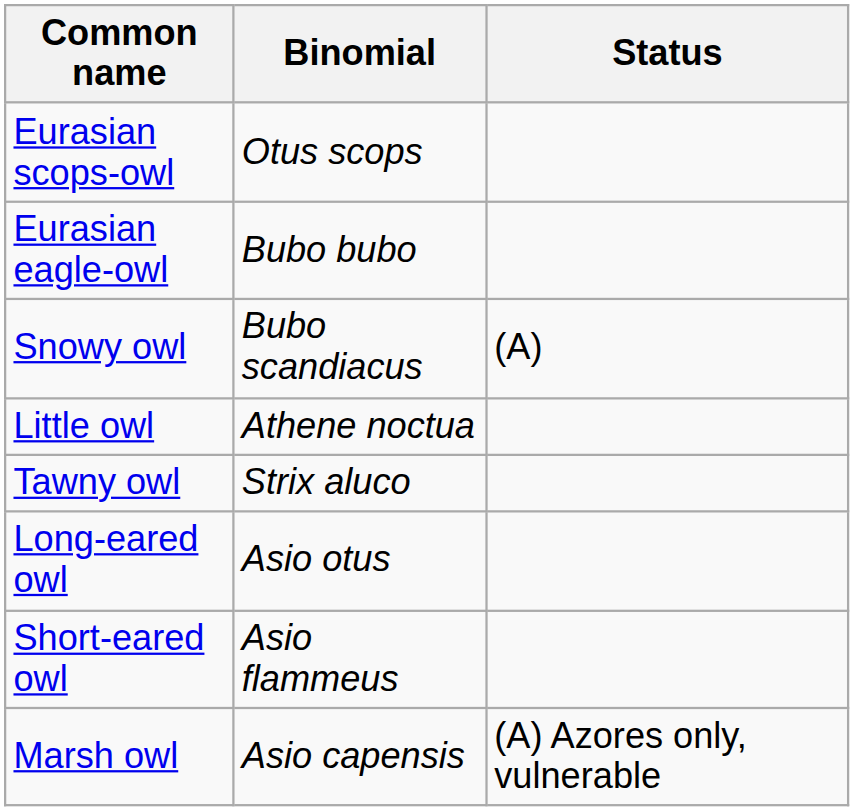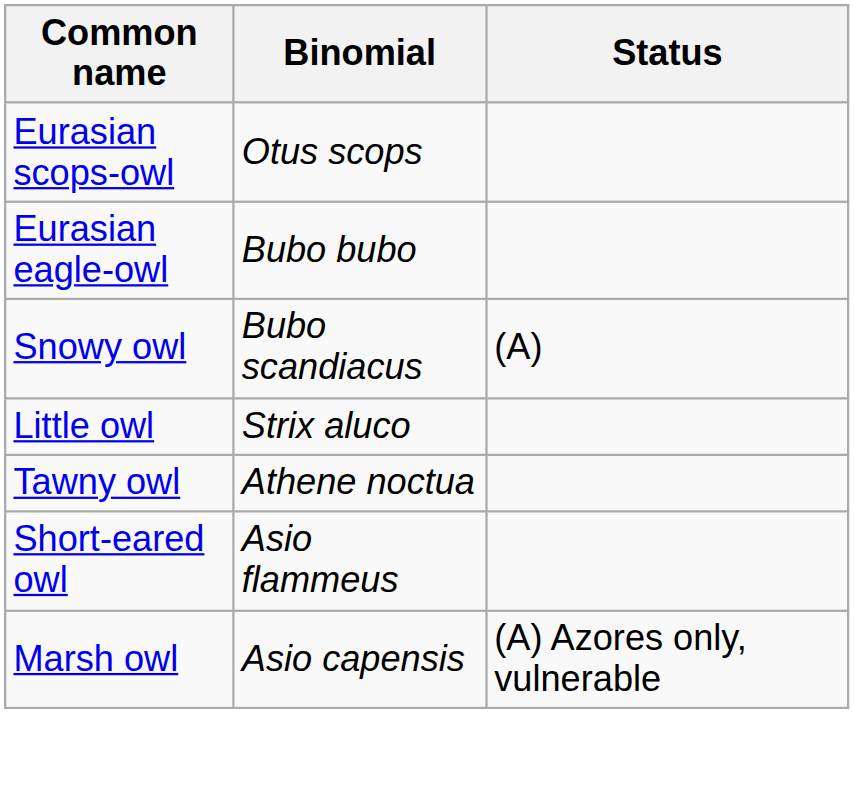 <table width=60% class="wikitable">
 <tr>
 <th width=15%>Common name</th>
 <th width=15%>Binomial</th>
 <th width=30%>Status</th>
 </tr>
 <tr>
 <td><a href='#'>Eurasian scops-owl</a></td>
 <td><em>Otus scops</em></td>
 <td></td>
 </tr>
 <tr>
 <td><a href='#'>Eurasian eagle-owl</a></td>
 <td><em>Bubo bubo</em></td>
 <td></td>
 </tr>
 <tr>
 <td><a href='#'>Snowy owl</a></td>
 <td><em>Bubo scandiacus</em></td>
 <td>(A)</td>
 </tr>
 <tr>
 <td><a href='#'>Little owl</a></td>
-<td><em>Athene noctua</em></td>
+<td><em>Strix aluco</em></td>
 <td></td>
 </tr>
 <tr>
 <td><a href='#'>Tawny owl</a></td>
-<td><em>Strix aluco</em></td>
-<td></td>
-</tr>
-<tr>
-<td><a href='#'>Long-eared owl</a></td>
-<td><em>Asio otus</em></td>
+<td><em>Athene noctua</em></td>
 <td></td>
 </tr>
 <tr>
 <td><a href='#'>Short-eared owl</a></td>
 <td><em>Asio flammeus</em></td>
 <td></td>
 </tr>
 <tr>
 <td><a href='#'>Marsh owl</a></td>
 <td><em>Asio capensis</em></td>
 <td>(A) Azores only, vulnerable</td>
 </tr>
 </table>
